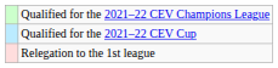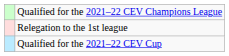 <table class="wikitable" style="text-align: left;">
 <tr>
 <td width=10px bgcolor=#CCFFCC></td>
 <td>Qualified for the <a href='#'>2021–22 CEV Champions League</a></td>
 </tr>
 <tr>
+<td width=10px bgcolor=#FFDDDD></td>
+<td>Relegation to the 1st league</td>
+</tr>
+<tr>
 <td width=10px bgcolor=#BBEBFF></td>
 <td>Qualified for the <a href='#'>2021–22 CEV Cup</a></td>
 </tr>
-<tr>
-<td width=10px bgcolor=#FFDDDD></td>
-<td>Relegation to the 1st league</td>
-</tr>
 </table>
